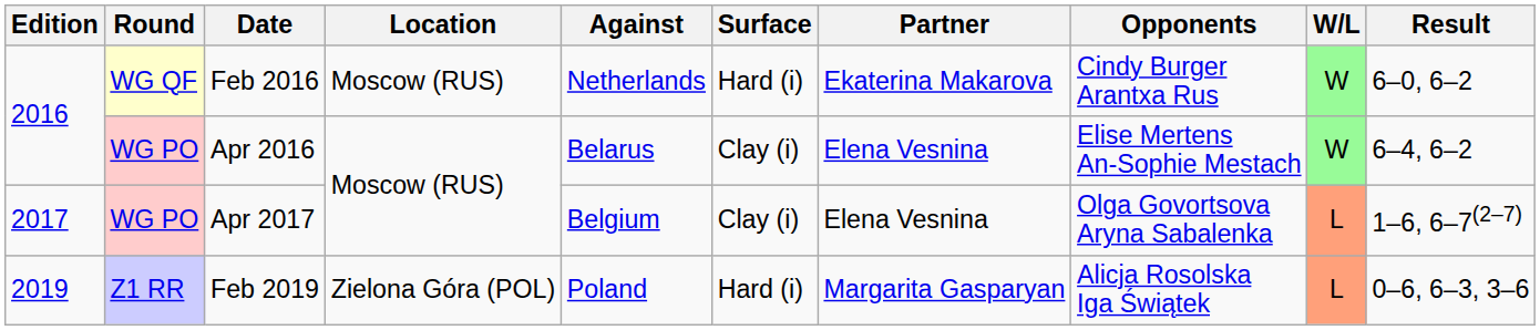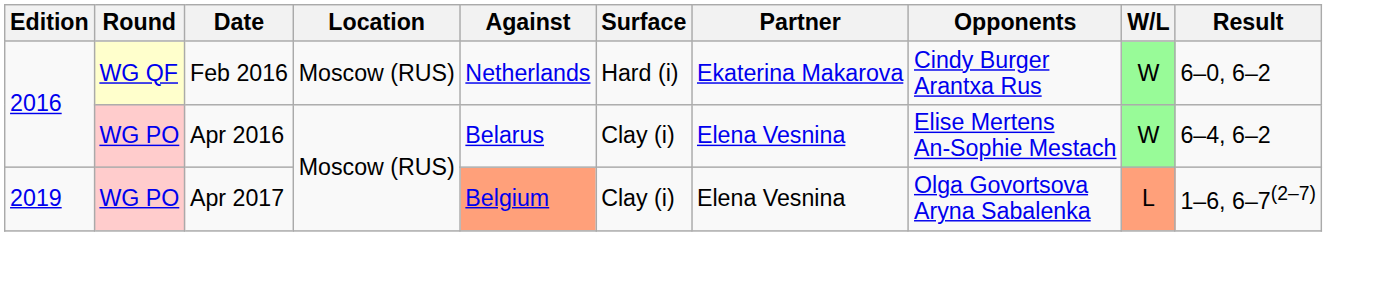 <table class=wikitable>
 <tr>
 <th>Edition</th>
 <th>Round</th>
 <th>Date</th>
 <th>Location</th>
 <th>Against</th>
 <th>Surface</th>
 <th>Partner</th>
 <th>Opponents</th>
 <th>W/L</th>
 <th>Result</th>
 </tr>
 <tr>
 <td rowspan="2"><a href='#'>2016</a></td>
 <td bgcolor=ffffcc><a href='#'>WG QF</a></td>
 <td>Feb 2016</td>
 <td>Moscow (RUS)</td>
 <td> <a href='#'>Netherlands</a></td>
 <td>Hard (i)</td>
 <td><a href='#'>Ekaterina Makarova</a></td>
 <td><a href='#'>Cindy Burger</a> <br> <a href='#'>Arantxa Rus</a></td>
 <td align=center bgcolor=98FB98>W</td>
 <td>6–0, 6–2</td>
 </tr>
 <tr>
 <td bgcolor=ffcccc><a href='#'>WG PO</a></td>
 <td>Apr 2016</td>
 <td rowspan="2">Moscow (RUS)</td>
 <td> <a href='#'>Belarus</a></td>
 <td>Clay (i)</td>
 <td><a href='#'>Elena Vesnina</a></td>
 <td><a href='#'>Elise Mertens</a> <br> <a href='#'>An-Sophie Mestach</a></td>
 <td align=center bgcolor=98FB98>W</td>
 <td>6–4, 6–2</td>
 </tr>
 <tr>
-<td><a href='#'>2017</a></td>
+<td><a href='#'>2019</a></td>
 <td bgcolor=ffcccc><a href='#'>WG PO</a></td>
 <td>Apr 2017</td>
-<td> <a href='#'>Belgium</a></td>
+<td style="background: lightsalmon;"> <a href='#'>Belgium</a></td>
 <td>Clay (i)</td>
 <td>Elena Vesnina</td>
 <td><a href='#'>Olga Govortsova</a> <br> <a href='#'>Aryna Sabalenka</a></td>
 <td align=center bgcolor=FFA07A>L</td>
 <td>1–6, 6–7<sup>(2–7)</sup></td>
 </tr>
-<tr>
-<td><a href='#'>2019</a></td>
-<td bgcolor=#ccf><a href='#'>Z1 RR</a></td>
-<td>Feb 2019</td>
-<td>Zielona Góra (POL)</td>
-<td> <a href='#'>Poland</a></td>
-<td>Hard (i)</td>
-<td><a href='#'>Margarita Gasparyan</a></td>
-<td><a href='#'>Alicja Rosolska</a> <br> <a href='#'>Iga Świątek</a></td>
-<td align=center bgcolor=FFA07A>L</td>
-<td>0–6, 6–3, 3–6</td>
-</tr>
 </table>
